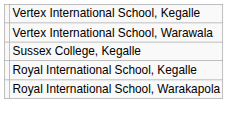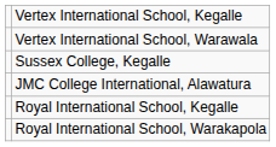 <table class="wikitable">
 <tr>
 <td></td>
 <td>Vertex International School, Kegalle</td>
 </tr>
 <tr>
 <td></td>
 <td>Vertex International School, Warawala</td>
 </tr>
 <tr>
 <td></td>
 <td>Sussex College, Kegalle</td>
 </tr>
 <tr>
 <td></td>
+<td>JMC College International, Alawatura</td>
+</tr>
+<tr>
+<td></td>
 <td>Royal International School, Kegalle</td>
 </tr>
 <tr>
 <td></td>
 <td>Royal International School, Warakapola</td>
 </tr>
 </table>
